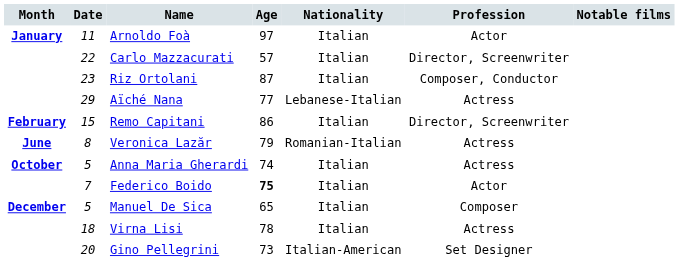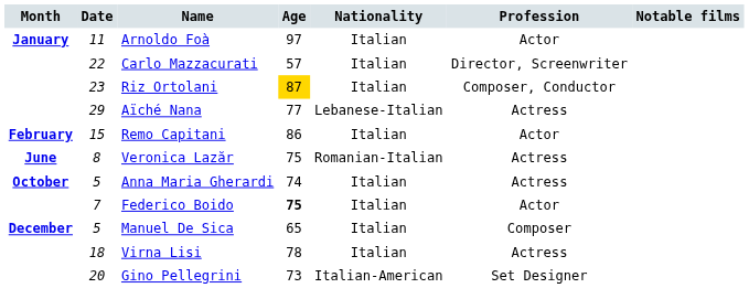 <table cellspacing="0" cellpadding="4" border="0">
 <tr style="background:#dae3e7; text-align:center;">
 <th>Month</th>
 <th>Date</th>
 <th>Name</th>
 <th>Age</th>
 <th>Nationality</th>
 <th>Profession</th>
 <th>Notable films</th>
 </tr>
 <tr valign="top">
 <th rowspan=4 style="text-align:center; vertical-align:top;"><a href='#'>January</a></th>
 <td style="text-align:center;"><em>11</em></td>
 <td><a href='#'>Arnoldo Foà</a></td>
 <td style="text-align:center;">97</td>
 <td style="text-align:center;">Italian</td>
 <td style="text-align:center;">Actor</td>
 <td></td>
 </tr>
 <tr>
 <td style="text-align:center;"><em>22</em></td>
 <td><a href='#'>Carlo Mazzacurati</a></td>
 <td style="text-align:center;">57</td>
 <td style="text-align:center;">Italian</td>
 <td style="text-align:center;">Director, Screenwriter</td>
 <td></td>
 </tr>
 <tr>
 <td style="text-align:center;"><em>23</em></td>
 <td><a href='#'>Riz Ortolani</a></td>
-<td style="text-align:center;">87</td>
+<td style="background: gold; text-align:center;">87</td>
 <td style="text-align:center;">Italian</td>
 <td style="text-align:center;">Composer, Conductor</td>
 <td></td>
 </tr>
 <tr>
 <td style="text-align:center;"><em>29</em></td>
 <td><a href='#'>Aïché Nana</a></td>
 <td style="text-align:center;">77</td>
 <td style="text-align:center;">Lebanese-Italian</td>
 <td style="text-align:center;">Actress</td>
 <td></td>
 </tr>
 <tr>
 <th rowspan=1 style="text-align:center; vertical-align:top;"><a href='#'>February</a></th>
 <td style="text-align:center;"><em>15</em></td>
 <td><a href='#'>Remo Capitani</a></td>
 <td style="text-align:center;">86</td>
 <td style="text-align:center;">Italian</td>
-<td style="text-align:center;">Director, Screenwriter</td>
+<td style="text-align:center;">Actor</td>
 <td></td>
 </tr>
 <tr>
 <th rowspan=1 style="text-align:center; vertical-align:top;"><a href='#'>June</a></th>
 <td style="text-align:center;"><em>8</em></td>
 <td><a href='#'>Veronica Lazăr</a></td>
-<td style="text-align:center;">79</td>
+<td style="text-align:center;">75</td>
 <td style="text-align:center;">Romanian-Italian</td>
 <td style="text-align:center;">Actress</td>
 <td></td>
 </tr>
 <tr>
 <th rowspan=2 style="text-align:center; vertical-align:top;"><a href='#'>October</a></th>
 <td style="text-align:center;"><em>5</em></td>
 <td><a href='#'>Anna Maria Gherardi</a></td>
 <td style="text-align:center;">74</td>
 <td style="text-align:center;">Italian</td>
 <td style="text-align:center;">Actress</td>
 <td></td>
 </tr>
 <tr>
 <td style="text-align:center;"><em>7</em></td>
 <td><a href='#'>Federico Boido</a></td>
 <td style="text-align:center;"><strong>75</strong></td>
 <td style="text-align:center;">Italian</td>
 <td style="text-align:center;">Actor</td>
 <td></td>
 </tr>
 <tr>
 <th rowspan=3 style="text-align:center; vertical-align:top;"><a href='#'>December</a></th>
 <td style="text-align:center;"><em>5</em></td>
 <td><a href='#'>Manuel De Sica</a></td>
 <td style="text-align:center;">65</td>
 <td style="text-align:center;">Italian</td>
 <td style="text-align:center;">Composer</td>
 <td></td>
 </tr>
 <tr>
 <td style="text-align:center;"><em>18</em></td>
 <td><a href='#'>Virna Lisi</a></td>
 <td style="text-align:center;">78</td>
 <td style="text-align:center;">Italian</td>
 <td style="text-align:center;">Actress</td>
 <td></td>
 </tr>
 <tr>
 <td style="text-align:center;"><em>20</em></td>
 <td><a href='#'>Gino Pellegrini</a></td>
 <td style="text-align:center;">73</td>
 <td style="text-align:center;">Italian-American</td>
 <td style="text-align:center;">Set Designer</td>
 <td></td>
 </tr>
 <tr>
 </tr>
 </table>
